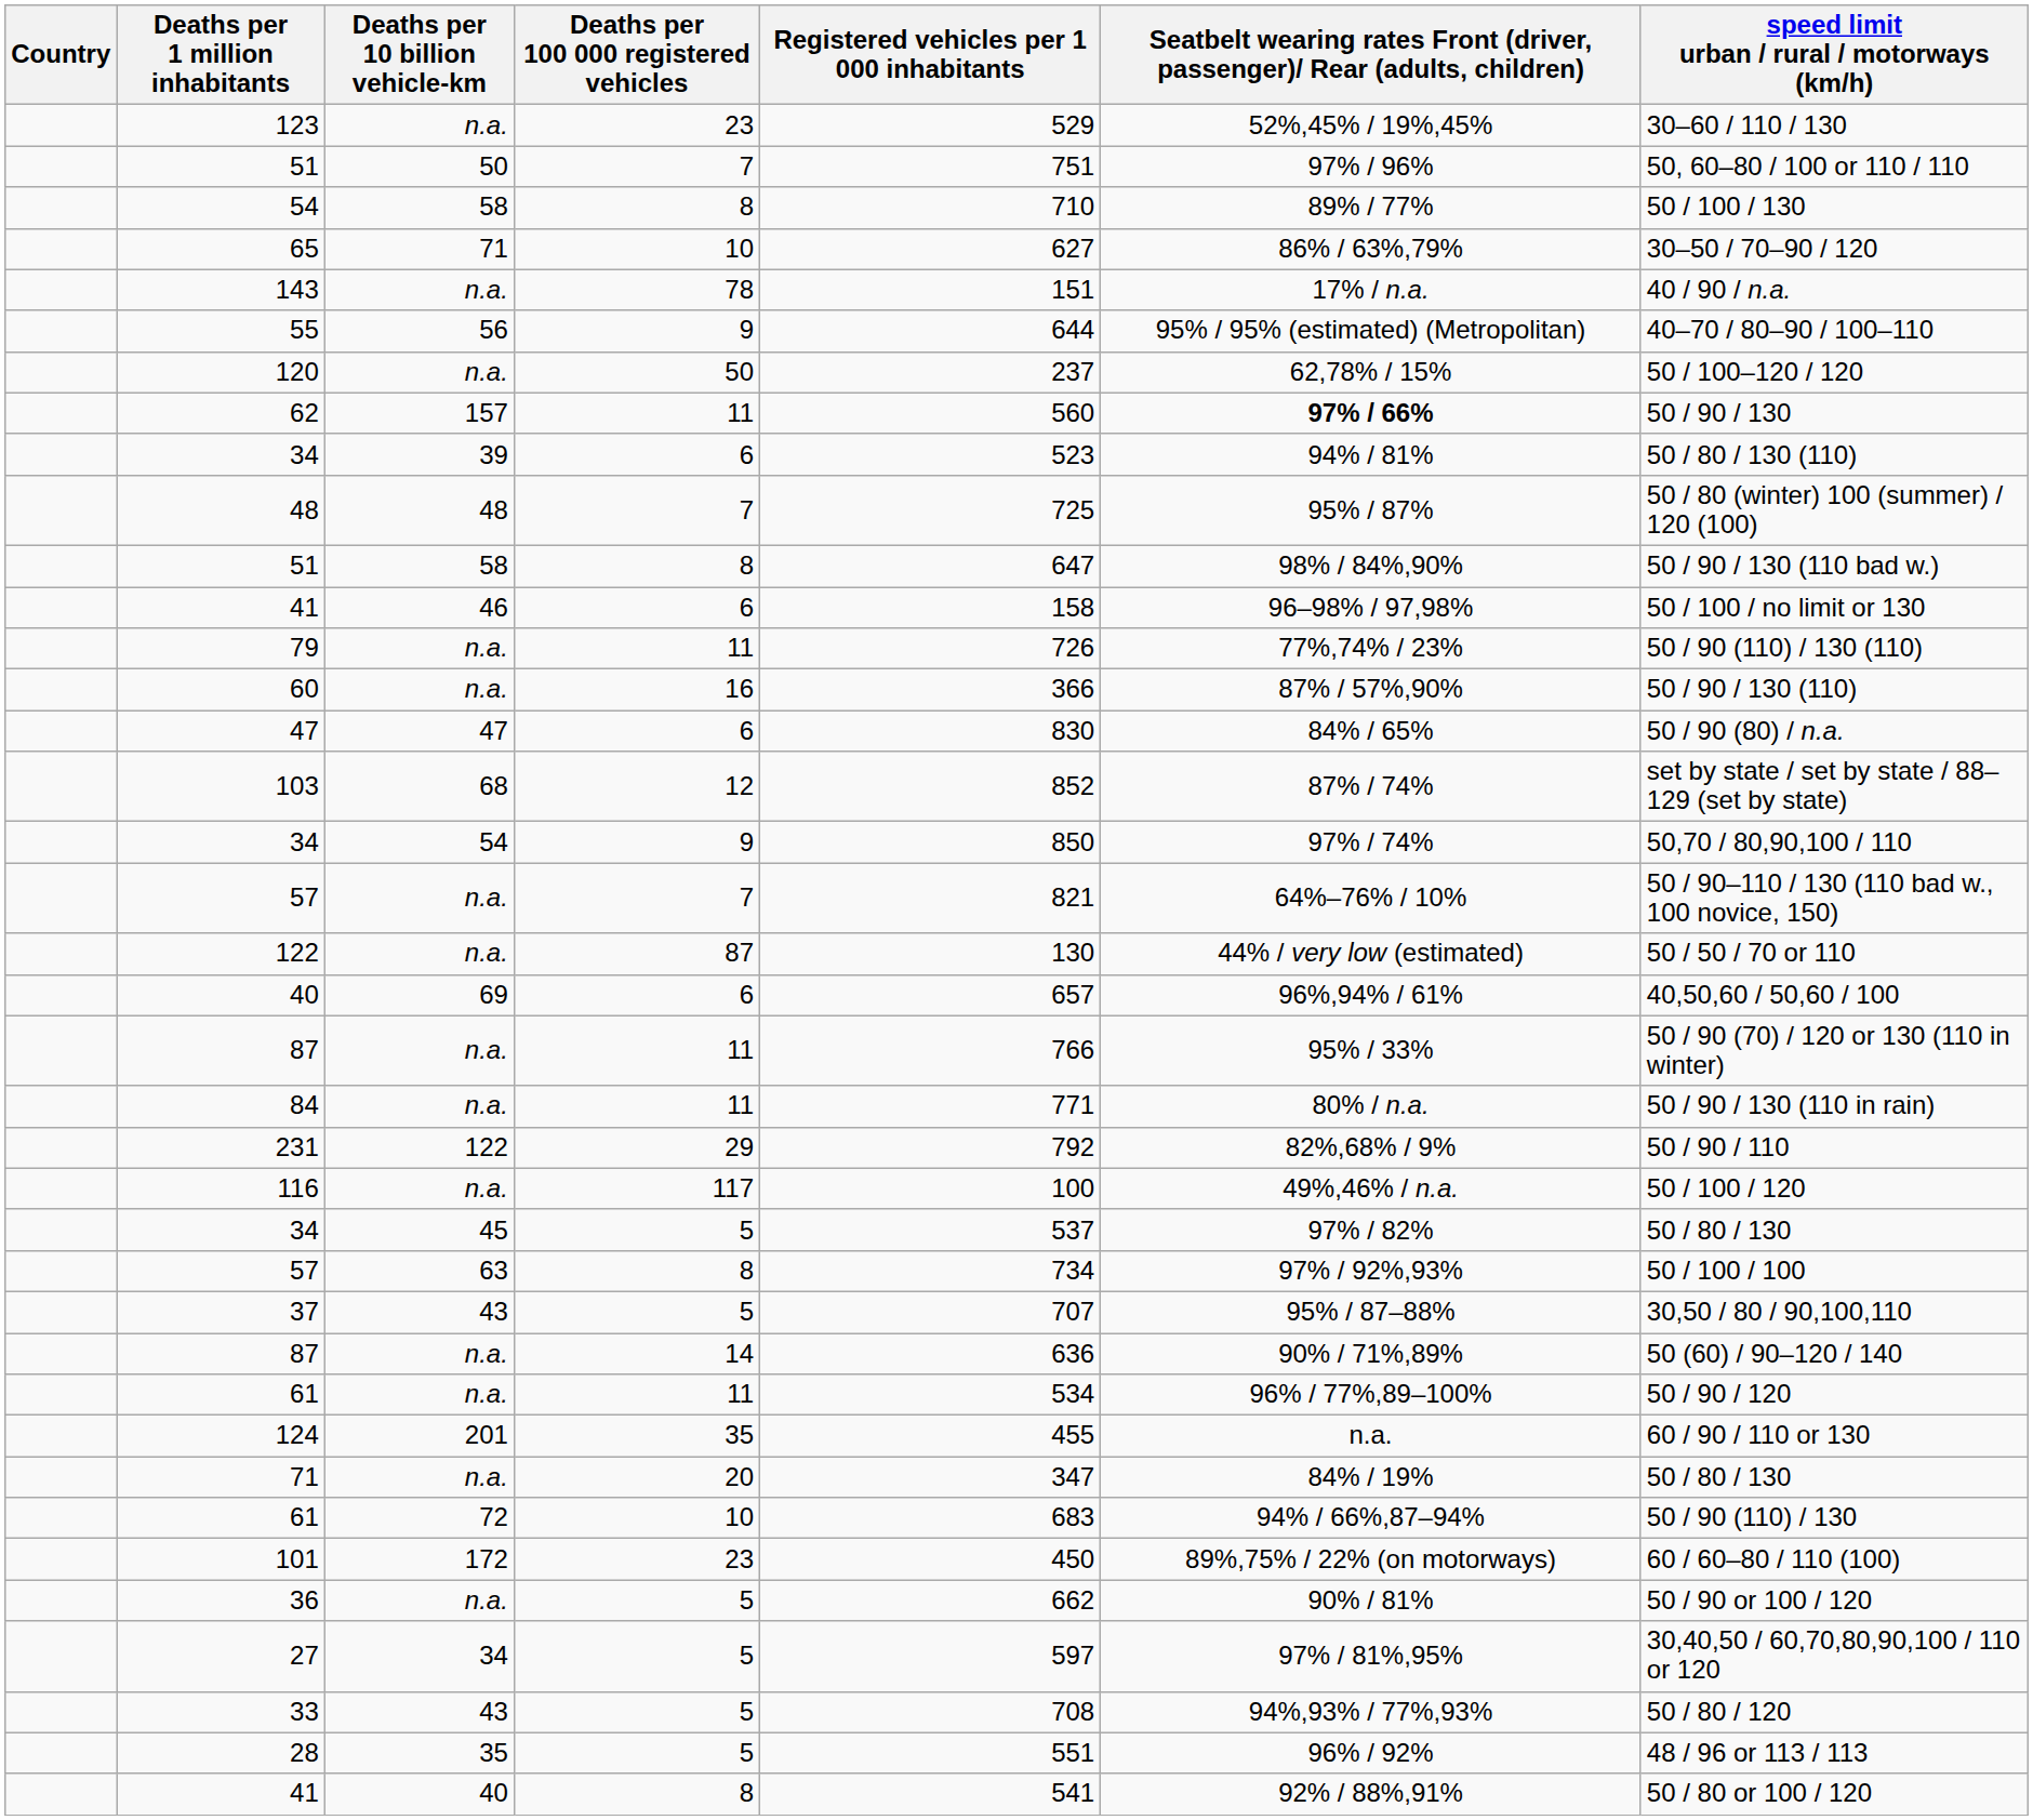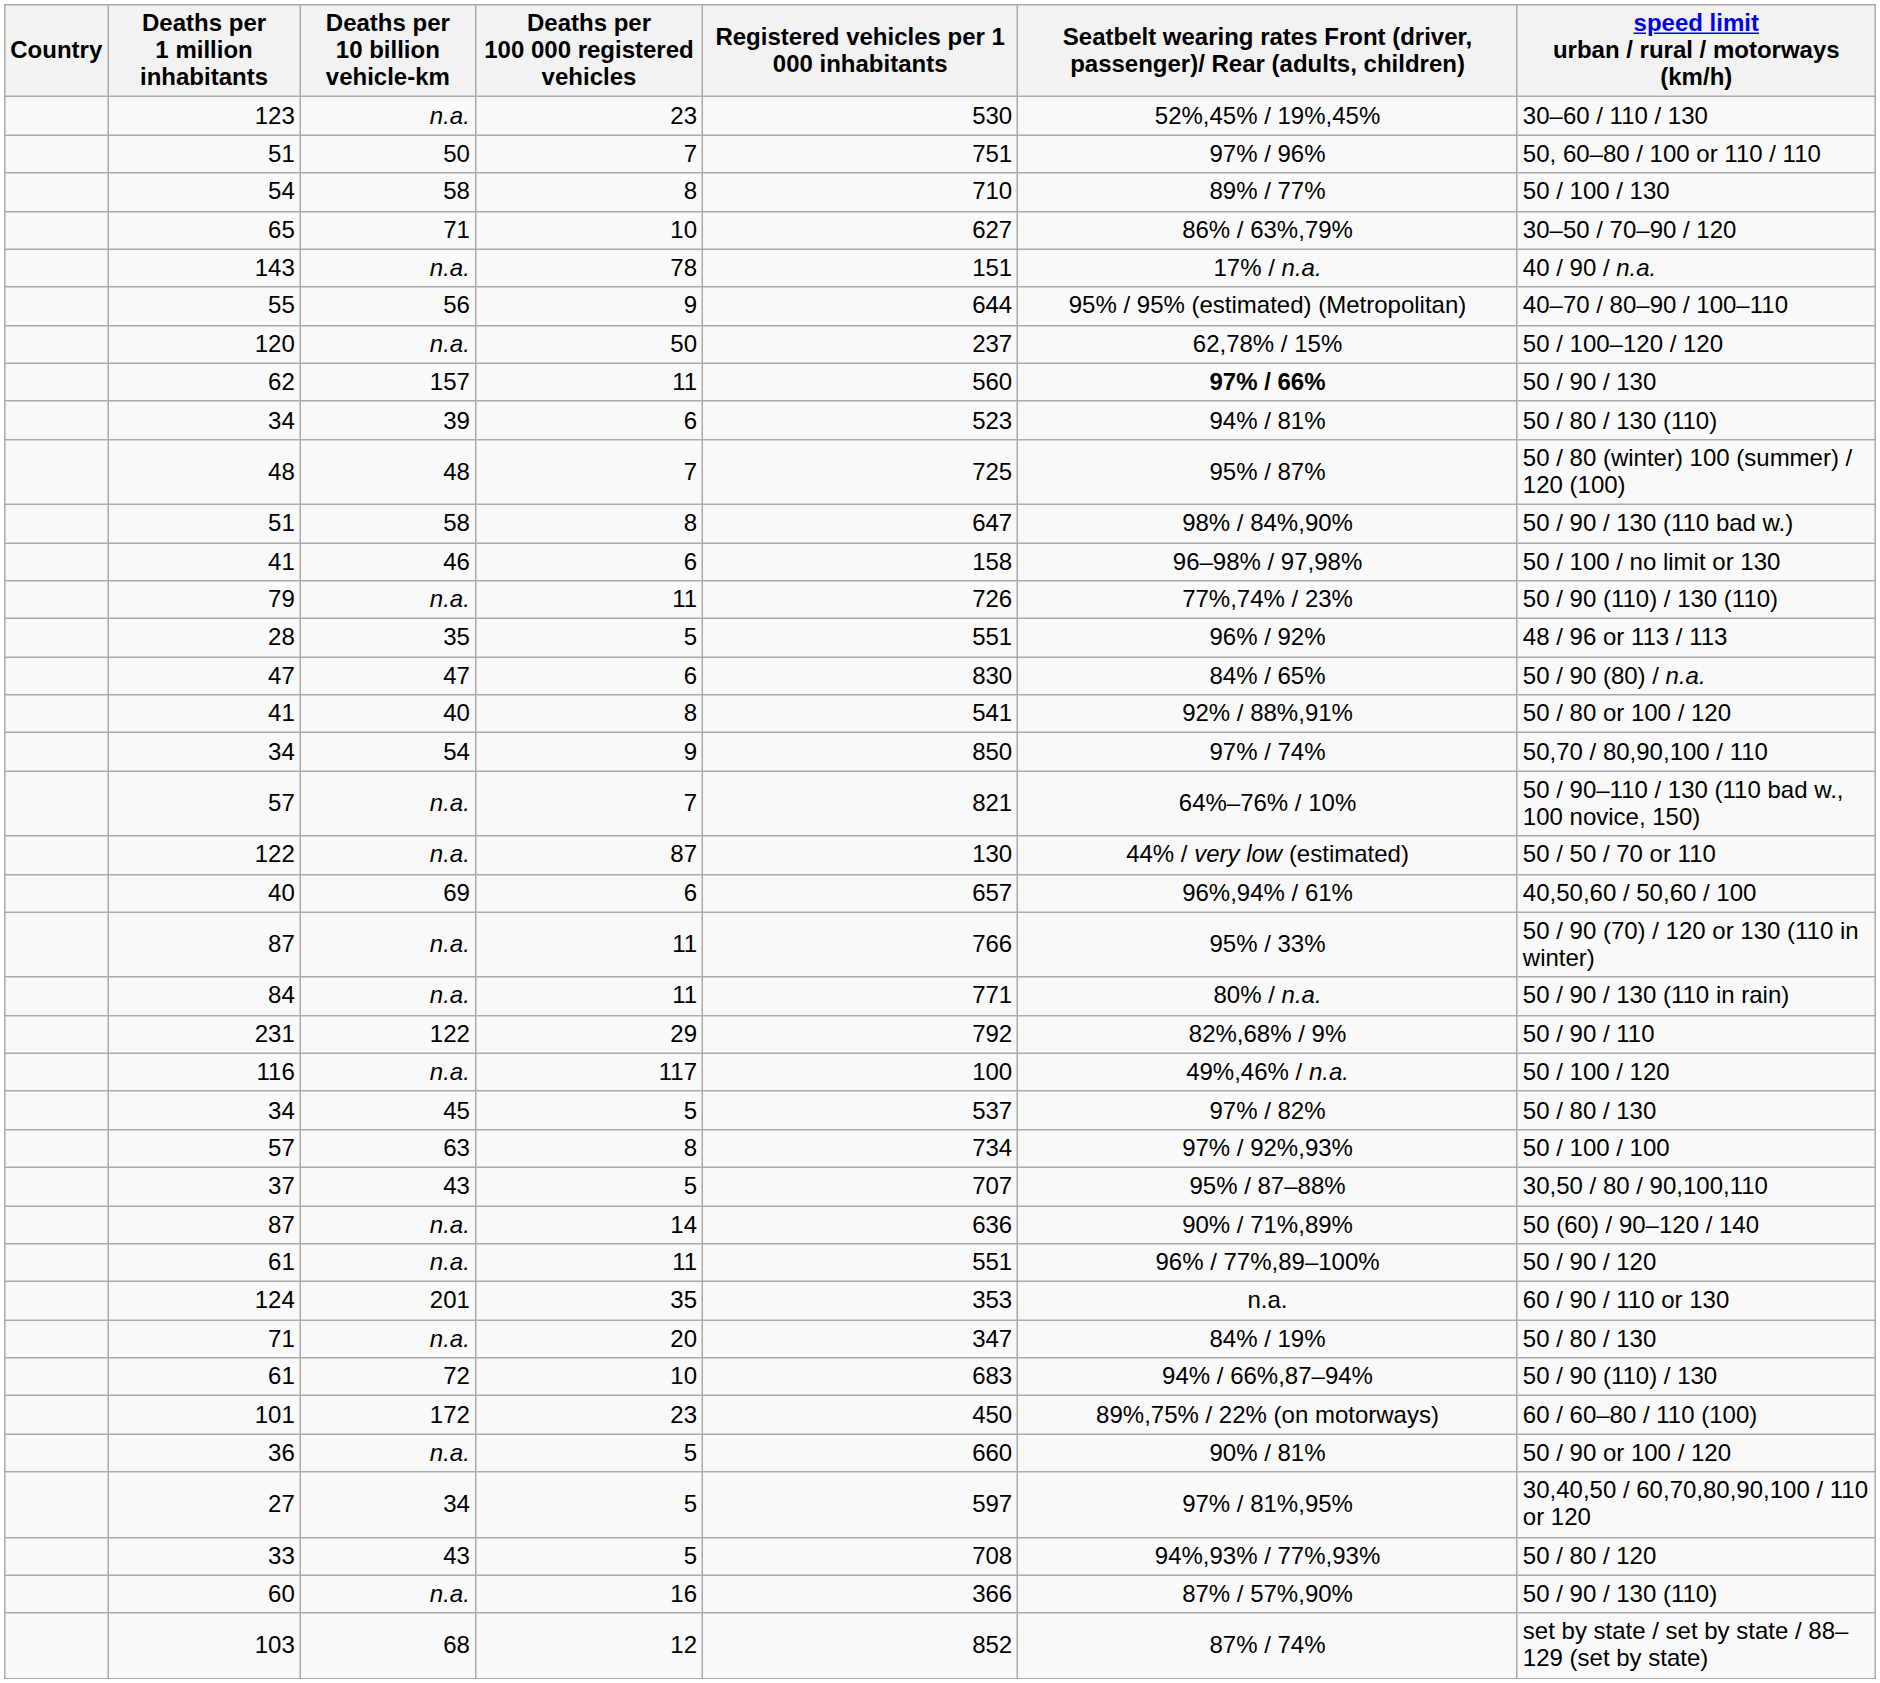 <table class="wikitable sortable">
 <tr>
 <th data-sort-type="text">Country</th>
 <th data-sort-type="number">Deaths per<br>1 million inhabitants</th>
 <th data-sort-type="number">Deaths per<br>10 billion vehicle-km</th>
 <th data-sort-type="number">Deaths per<br>100 000 registered vehicles</th>
 <th data-sort-type="number">Registered vehicles per 1 000 inhabitants</th>
 <th class="unsortable">Seatbelt wearing rates Front (driver, passenger)/ Rear (adults, children)</th>
 <th class="unsortable"><a href='#'>speed limit</a><br>urban / rural / motorways (km/h)</th>
 </tr>
 <tr>
 <td></td>
 <td align=right>123</td>
 <td align=right><em>n.a.</em></td>
 <td align=right>23</td>
-<td align=right>529</td>
+<td align=right>530</td>
 <td align=center>52%,45% / 19%,45%</td>
 <td>30–60 / 110 / 130</td>
 </tr>
 <tr>
 <td></td>
 <td align=right>51</td>
 <td align=right>50</td>
 <td align=right>7</td>
 <td align=right>751</td>
 <td align=center>97% / 96%</td>
 <td>50, 60–80 / 100 or 110 / 110</td>
 </tr>
 <tr>
 <td></td>
 <td align=right>54</td>
 <td align=right>58</td>
 <td align=right>8</td>
 <td align=right>710</td>
 <td align=center>89% / 77%</td>
 <td>50 / 100 / 130</td>
 </tr>
 <tr>
 <td></td>
 <td align=right>65</td>
 <td align=right>71</td>
 <td align=right>10</td>
 <td align=right>627</td>
 <td align=center>86% / 63%,79%</td>
 <td>30–50 / 70–90 / 120</td>
 </tr>
 <tr>
 <td></td>
 <td align=right>143</td>
 <td align=right><em>n.a.</em></td>
 <td align=right>78</td>
 <td align=right>151</td>
 <td align=center>17% / <em>n.a.</em></td>
 <td>40 / 90 / <em>n.a.</em></td>
 </tr>
 <tr>
 <td></td>
 <td align=right>55</td>
 <td align=right>56</td>
 <td align=right>9</td>
 <td align=right>644</td>
 <td align=center>95% / 95% (estimated) (Metropolitan)</td>
 <td>40–70 / 80–90 / 100–110</td>
 </tr>
 <tr>
 <td></td>
 <td align=right>120</td>
 <td align=right><em>n.a.</em></td>
 <td align=right>50</td>
 <td align=right>237</td>
 <td align=center>62,78% / 15%</td>
 <td>50 / 100–120 / 120</td>
 </tr>
 <tr>
 <td></td>
 <td align=right>62</td>
 <td align=right>157</td>
 <td align=right>11</td>
 <td align=right>560</td>
 <td align=center><strong>97% / 66%</strong></td>
 <td>50 / 90 / 130</td>
 </tr>
 <tr>
 <td></td>
 <td align=right>34</td>
 <td align=right>39</td>
 <td align=right>6</td>
 <td align=right>523</td>
 <td align=center>94% / 81%</td>
 <td>50 / 80 / 130 (110)</td>
 </tr>
 <tr>
 <td></td>
 <td align=right>48</td>
 <td align=right>48</td>
 <td align=right>7</td>
 <td align=right>725</td>
 <td align=center>95% / 87%</td>
 <td>50 / 80 (winter) 100 (summer) / 120 (100)</td>
 </tr>
 <tr>
 <td></td>
 <td align=right>51</td>
 <td align=right>58</td>
 <td align=right>8</td>
 <td align=right>647</td>
 <td align=center>98% / 84%,90%</td>
 <td>50 / 90 / 130 (110 bad w.)</td>
 </tr>
 <tr>
 <td></td>
 <td align=right>41</td>
 <td align=right>46</td>
 <td align=right>6</td>
 <td align=right>158</td>
 <td align=center>96–98% / 97,98%</td>
 <td>50 / 100 / no limit or 130</td>
 </tr>
 <tr>
 <td></td>
 <td align=right>79</td>
 <td align=right><em>n.a.</em></td>
 <td align=right>11</td>
 <td align=right>726</td>
 <td align=center>77%,74% / 23%</td>
 <td>50 / 90 (110) / 130 (110)</td>
 </tr>
 <tr>
 <td></td>
-<td align=right>60</td>
-<td align=right><em>n.a.</em></td>
-<td align=right>16</td>
-<td align=right>366</td>
-<td align=center>87% / 57%,90%</td>
-<td>50 / 90 / 130 (110)</td>
+<td align=right>28</td>
+<td align=right>35</td>
+<td align=right>5</td>
+<td align=right>551</td>
+<td align=center>96% / 92%</td>
+<td>48 / 96 or 113 / 113</td>
 </tr>
 <tr>
 <td></td>
 <td align=right>47</td>
 <td align=right>47</td>
 <td align=right>6</td>
 <td align=right>830</td>
 <td align=center>84% / 65%</td>
 <td>50 / 90 (80) / <em>n.a.</em></td>
 </tr>
 <tr>
 <td></td>
-<td align=right>103</td>
-<td align=right>68</td>
-<td align=right>12</td>
-<td align=right>852</td>
-<td align=center>87% / 74%</td>
-<td>set by state / set by state / 88–129 (set by state)</td>
+<td align=right>41</td>
+<td align=right>40</td>
+<td align=right>8</td>
+<td align=right>541</td>
+<td align=center>92% / 88%,91%</td>
+<td>50 / 80 or 100 / 120</td>
 </tr>
 <tr>
 <td></td>
 <td align=right>34</td>
 <td align=right>54</td>
 <td align=right>9</td>
 <td align=right>850</td>
 <td align=center>97% / 74%</td>
 <td>50,70 / 80,90,100 / 110</td>
 </tr>
 <tr>
 <td></td>
 <td align=right>57</td>
 <td align=right><em>n.a.</em></td>
 <td align=right>7</td>
 <td align=right>821</td>
 <td align=center>64%–76% / 10%</td>
 <td>50 / 90–110 / 130 (110 bad w., 100 novice, 150)</td>
 </tr>
 <tr>
 <td></td>
 <td align=right>122</td>
 <td align=right><em>n.a.</em></td>
 <td align=right>87</td>
 <td align=right>130</td>
 <td align=center>44% / <em>very low</em> (estimated)</td>
 <td>50 / 50 / 70 or 110</td>
 </tr>
 <tr>
 <td></td>
 <td align=right>40</td>
 <td align=right>69</td>
 <td align=right>6</td>
 <td align=right>657</td>
 <td align=center>96%,94% / 61%</td>
 <td>40,50,60 / 50,60 / 100</td>
 </tr>
 <tr>
 <td></td>
 <td align=right>87</td>
 <td align=right><em>n.a.</em></td>
 <td align=right>11</td>
 <td align=right>766</td>
 <td align=center>95% / 33%</td>
 <td>50 / 90 (70) / 120 or 130 (110 in winter)</td>
 </tr>
 <tr>
 <td></td>
 <td align=right>84</td>
 <td align=right><em>n.a.</em></td>
 <td align=right>11</td>
 <td align=right>771</td>
 <td align=center>80% / <em>n.a.</em></td>
 <td>50 / 90 / 130 (110 in rain)</td>
 </tr>
 <tr>
 <td></td>
 <td align=right>231</td>
 <td align=right>122</td>
 <td align=right>29</td>
 <td align=right>792</td>
 <td align=center>82%,68% / 9%</td>
 <td>50 / 90 / 110</td>
 </tr>
 <tr>
 <td></td>
 <td align=right>116</td>
 <td align=right><em>n.a.</em></td>
 <td align=right>117</td>
 <td align=right>100</td>
 <td align=center>49%,46% / <em>n.a.</em></td>
 <td>50 / 100 / 120</td>
 </tr>
 <tr>
 <td></td>
 <td align=right>34</td>
 <td align=right>45</td>
 <td align=right>5</td>
 <td align=right>537</td>
 <td align=center>97% / 82%</td>
 <td>50 / 80 / 130</td>
 </tr>
 <tr>
 <td></td>
 <td align=right>57</td>
 <td align=right>63</td>
 <td align=right>8</td>
 <td align=right>734</td>
 <td align=center>97% / 92%,93%</td>
 <td>50 / 100 / 100</td>
 </tr>
 <tr>
 <td></td>
 <td align=right>37</td>
 <td align=right>43</td>
 <td align=right>5</td>
 <td align=right>707</td>
 <td align=center>95% / 87–88%</td>
 <td>30,50 / 80 / 90,100,110</td>
 </tr>
 <tr>
 <td></td>
 <td align=right>87</td>
 <td align=right><em>n.a.</em></td>
 <td align=right>14</td>
 <td align=right>636</td>
 <td align=center>90% / 71%,89%</td>
 <td>50 (60) / 90–120 / 140</td>
 </tr>
 <tr>
 <td></td>
 <td align=right>61</td>
 <td align=right><em>n.a.</em></td>
 <td align=right>11</td>
-<td align=right>534</td>
+<td align=right>551</td>
 <td align=center>96% / 77%,89–100%</td>
 <td>50 / 90 / 120</td>
 </tr>
 <tr>
 <td></td>
 <td align=right>124</td>
 <td align=right>201</td>
 <td align=right>35</td>
-<td align=right>455</td>
+<td align=right>353</td>
 <td align=center>n.a.</td>
 <td>60 / 90 / 110 or 130</td>
 </tr>
 <tr>
 <td></td>
 <td align=right>71</td>
 <td align=right><em>n.a.</em></td>
 <td align=right>20</td>
 <td align=right>347</td>
 <td align=center>84% / 19%</td>
 <td>50 / 80 / 130</td>
 </tr>
 <tr>
 <td></td>
 <td align=right>61</td>
 <td align=right>72</td>
 <td align=right>10</td>
 <td align=right>683</td>
 <td align=center>94% / 66%,87–94%</td>
 <td>50 / 90 (110) / 130</td>
 </tr>
 <tr>
 <td></td>
 <td align=right>101</td>
 <td align=right>172</td>
 <td align=right>23</td>
 <td align=right>450</td>
 <td align=center>89%,75% / 22% (on motorways)</td>
 <td>60 / 60–80 / 110 (100)</td>
 </tr>
 <tr>
 <td></td>
 <td align=right>36</td>
 <td align=right><em>n.a.</em></td>
 <td align=right>5</td>
-<td align=right>662</td>
+<td align=right>660</td>
 <td align=center>90% / 81%</td>
 <td>50 / 90 or 100 / 120</td>
 </tr>
 <tr>
 <td></td>
 <td align=right>27</td>
 <td align=right>34</td>
 <td align=right>5</td>
 <td align=right>597</td>
 <td align=center>97% / 81%,95%</td>
 <td>30,40,50 / 60,70,80,90,100 / 110 or 120</td>
 </tr>
 <tr>
 <td></td>
 <td align=right>33</td>
 <td align=right>43</td>
 <td align=right>5</td>
 <td align=right>708</td>
 <td align=center>94%,93% / 77%,93%</td>
 <td>50 / 80 / 120</td>
 </tr>
 <tr>
 <td></td>
-<td align=right>28</td>
-<td align=right>35</td>
-<td align=right>5</td>
-<td align=right>551</td>
-<td align=center>96% / 92%</td>
-<td>48 / 96 or 113 / 113</td>
+<td align=right>60</td>
+<td align=right><em>n.a.</em></td>
+<td align=right>16</td>
+<td align=right>366</td>
+<td align=center>87% / 57%,90%</td>
+<td>50 / 90 / 130 (110)</td>
 </tr>
 <tr>
 <td></td>
-<td align=right>41</td>
-<td align=right>40</td>
-<td align=right>8</td>
-<td align=right>541</td>
-<td align=center>92% / 88%,91%</td>
-<td>50 / 80 or 100 / 120</td>
+<td align=right>103</td>
+<td align=right>68</td>
+<td align=right>12</td>
+<td align=right>852</td>
+<td align=center>87% / 74%</td>
+<td>set by state / set by state / 88–129 (set by state)</td>
 </tr>
 </table>
